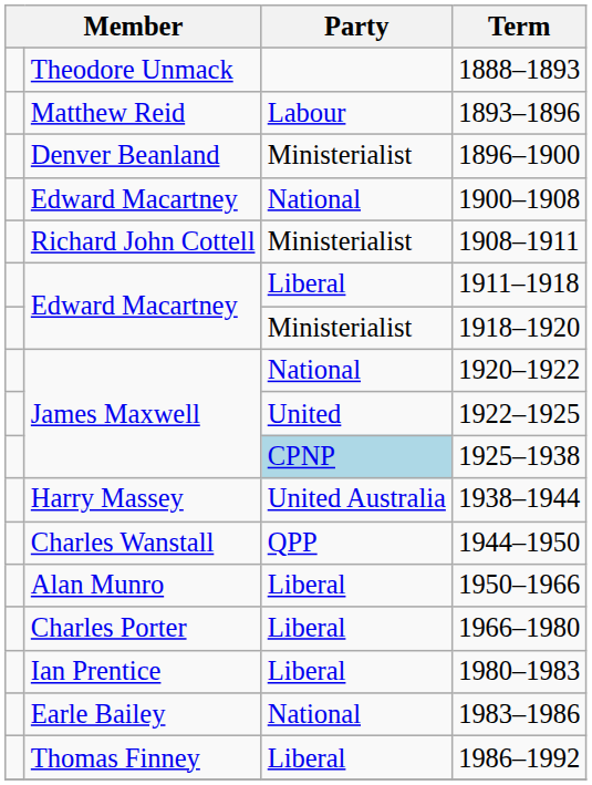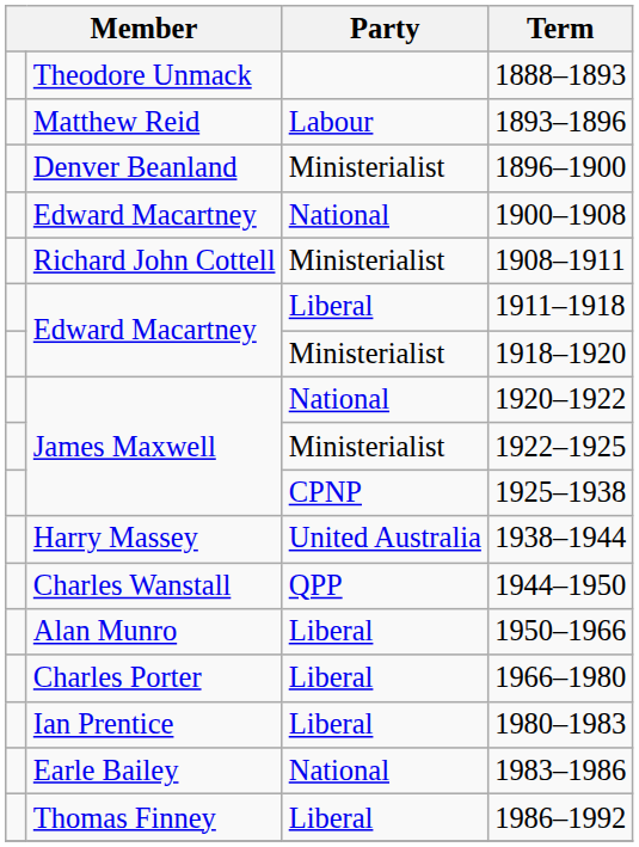 <table class="wikitable">
 <tr>
 <th colspan="2">Member</th>
 <th>Party</th>
 <th>Term</th>
 </tr>
 <tr>
 <td> </td>
 <td><a href='#'>Theodore Unmack</a></td>
 <td></td>
 <td>1888–1893</td>
 </tr>
 <tr>
 <td></td>
 <td><a href='#'>Matthew Reid</a></td>
 <td><a href='#'>Labour</a></td>
 <td>1893–1896</td>
 </tr>
 <tr>
 <td></td>
 <td><a href='#'>Denver Beanland</a></td>
 <td>Ministerialist</td>
 <td>1896–1900</td>
 </tr>
 <tr>
 <td></td>
 <td><a href='#'>Edward Macartney</a></td>
 <td><a href='#'>National</a></td>
 <td>1900–1908</td>
 </tr>
 <tr>
 <td></td>
 <td><a href='#'>Richard John Cottell</a></td>
 <td>Ministerialist</td>
 <td>1908–1911</td>
 </tr>
 <tr>
 <td></td>
 <td rowspan=2><a href='#'>Edward Macartney</a></td>
 <td><a href='#'>Liberal</a></td>
 <td>1911–1918</td>
 </tr>
 <tr>
 <td></td>
 <td>Ministerialist</td>
 <td>1918–1920</td>
 </tr>
 <tr>
 <td></td>
 <td rowspan=3><a href='#'>James Maxwell</a></td>
 <td><a href='#'>National</a></td>
 <td>1920–1922</td>
 </tr>
 <tr>
 <td></td>
-<td><a href='#'>United</a></td>
+<td>Ministerialist</td>
 <td>1922–1925</td>
 </tr>
 <tr>
 <td></td>
-<td style="background: lightblue;"><a href='#'>CPNP</a></td>
+<td><a href='#'>CPNP</a></td>
 <td>1925–1938</td>
 </tr>
 <tr>
 <td></td>
 <td><a href='#'>Harry Massey</a></td>
 <td><a href='#'>United Australia</a></td>
 <td>1938–1944</td>
 </tr>
 <tr>
 <td></td>
 <td><a href='#'>Charles Wanstall</a></td>
 <td><a href='#'>QPP</a></td>
 <td>1944–1950</td>
 </tr>
 <tr>
 <td></td>
 <td><a href='#'>Alan Munro</a></td>
 <td><a href='#'>Liberal</a></td>
 <td>1950–1966</td>
 </tr>
 <tr>
 <td></td>
 <td><a href='#'>Charles Porter</a></td>
 <td><a href='#'>Liberal</a></td>
 <td>1966–1980</td>
 </tr>
 <tr>
 <td></td>
 <td><a href='#'>Ian Prentice</a></td>
 <td><a href='#'>Liberal</a></td>
 <td>1980–1983</td>
 </tr>
 <tr>
 <td></td>
 <td><a href='#'>Earle Bailey</a></td>
 <td><a href='#'>National</a></td>
 <td>1983–1986</td>
 </tr>
 <tr>
 <td></td>
 <td><a href='#'>Thomas Finney</a></td>
 <td><a href='#'>Liberal</a></td>
 <td>1986–1992</td>
 </tr>
 <tr>
 </tr>
 </table>
